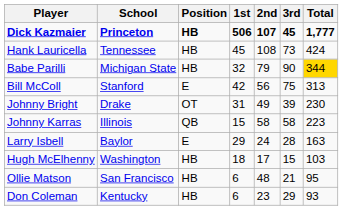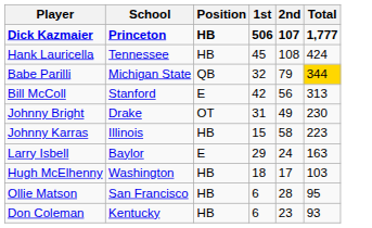 <table class="wikitable">
 <tr>
 <th>Player</th>
 <th>School</th>
 <th>Position</th>
 <th>1st</th>
 <th>2nd</th>
-<th>3rd</th>
 <th>Total</th>
 </tr>
 <tr>
 <td><strong><a href='#'>Dick Kazmaier</a></strong></td>
 <td><strong><a href='#'>Princeton</a></strong></td>
 <td><strong>HB</strong></td>
 <td><strong>506</strong></td>
 <td><strong>107</strong></td>
-<td><strong>45</strong></td>
 <td><strong>1,777</strong></td>
 </tr>
 <tr>
 <td><a href='#'>Hank Lauricella</a></td>
 <td><a href='#'>Tennessee</a></td>
 <td>HB</td>
 <td>45</td>
 <td>108</td>
-<td>73</td>
 <td>424</td>
 </tr>
 <tr>
 <td><a href='#'>Babe Parilli</a></td>
 <td><a href='#'>Michigan State</a></td>
-<td>HB</td>
+<td>QB</td>
 <td>32</td>
 <td>79</td>
-<td>90</td>
 <td style="background: gold;">344</td>
 </tr>
 <tr>
 <td><a href='#'>Bill McColl</a></td>
 <td><a href='#'>Stanford</a></td>
 <td>E</td>
 <td>42</td>
 <td>56</td>
-<td>75</td>
 <td>313</td>
 </tr>
 <tr>
 <td><a href='#'>Johnny Bright</a></td>
 <td><a href='#'>Drake</a></td>
 <td>OT</td>
 <td>31</td>
 <td>49</td>
-<td>39</td>
 <td>230</td>
 </tr>
 <tr>
 <td><a href='#'>Johnny Karras</a></td>
 <td><a href='#'>Illinois</a></td>
-<td>QB</td>
+<td>HB</td>
 <td>15</td>
-<td>58</td>
 <td>58</td>
 <td>223</td>
 </tr>
 <tr>
 <td><a href='#'>Larry Isbell</a></td>
 <td><a href='#'>Baylor</a></td>
 <td>E</td>
 <td>29</td>
 <td>24</td>
-<td>28</td>
 <td>163</td>
 </tr>
 <tr>
 <td><a href='#'>Hugh McElhenny</a></td>
 <td><a href='#'>Washington</a></td>
 <td>HB</td>
 <td>18</td>
 <td>17</td>
-<td>15</td>
 <td>103</td>
 </tr>
 <tr>
 <td><a href='#'>Ollie Matson</a></td>
 <td><a href='#'>San Francisco</a></td>
 <td>HB</td>
 <td>6</td>
-<td>48</td>
-<td>21</td>
+<td>28</td>
 <td>95</td>
 </tr>
 <tr>
 <td><a href='#'>Don Coleman</a></td>
 <td><a href='#'>Kentucky</a></td>
 <td>HB</td>
 <td>6</td>
 <td>23</td>
-<td>29</td>
 <td>93</td>
 </tr>
 </table>
